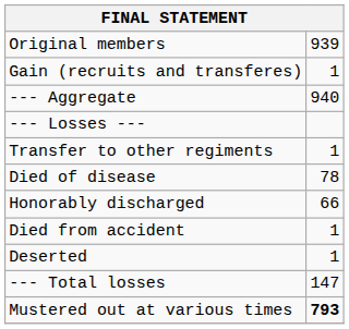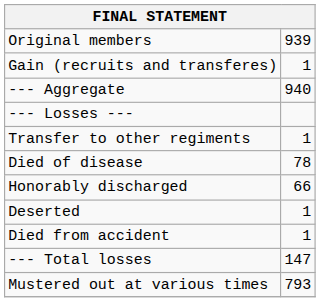 <table class="wikitable">
 <tr>
 <th colspan="2">FINAL STATEMENT</th>
 </tr>
 <tr>
 <td>Original members</td>
 <td style="text-align:right;">939</td>
 </tr>
 <tr>
 <td>Gain (recruits and transferes)</td>
 <td style="text-align:right;">1</td>
 </tr>
 <tr>
 <td>--- Aggregate</td>
 <td style="text-align:right;">940</td>
 </tr>
 <tr>
 <td>--- Losses ---</td>
 </tr>
 <tr>
 <td>Transfer to other regiments</td>
 <td style="text-align:right;">1</td>
 </tr>
 <tr>
 <td>Died of disease</td>
 <td style="text-align:right;">78</td>
 </tr>
 <tr>
 <td>Honorably discharged</td>
 <td style="text-align:right;">66</td>
 </tr>
 <tr>
-<td>Died from accident</td>
+<td>Deserted</td>
 <td style="text-align:right;">1</td>
 </tr>
 <tr>
-<td>Deserted</td>
+<td>Died from accident</td>
 <td style="text-align:right;">1</td>
 </tr>
 <tr>
 <td>--- Total losses</td>
 <td style="text-align:right;">147</td>
 </tr>
 <tr>
 <td>Mustered out at various times</td>
-<td style="text-align:right;"><strong>793</strong></td>
+<td style="text-align:right;">793</td>
 </tr>
 <tr>
 </tr>
 </table>
